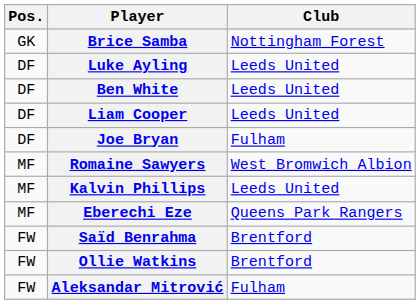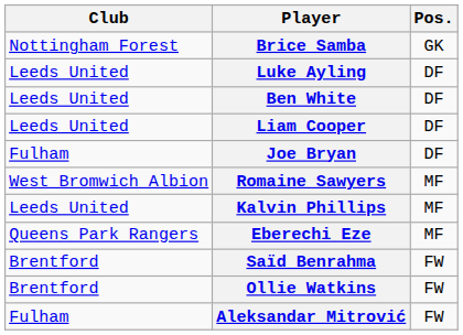 <table class="wikitable plainrowheaders" style="text-align: left">
 <tr>
+<th scope="col">Club</th>
+<th scope="col">Player</th>
 <th scope="col">Pos.</th>
-<th scope="col">Player</th>
-<th scope="col">Club</th>
 </tr>
 <tr>
+<td><a href='#'>Nottingham Forest</a></td>
+<th scope="row"> <a href='#'>Brice Samba</a></th>
 <td style="text-align:center">GK</td>
-<th scope="row"> <a href='#'>Brice Samba</a></th>
-<td><a href='#'>Nottingham Forest</a></td>
 </tr>
 <tr>
+<td><a href='#'>Leeds United</a></td>
+<th scope="row"> <a href='#'>Luke Ayling</a></th>
 <td style="text-align:center">DF</td>
-<th scope="row"> <a href='#'>Luke Ayling</a></th>
-<td><a href='#'>Leeds United</a></td>
 </tr>
 <tr>
+<td><a href='#'>Leeds United</a></td>
+<th scope="row"> <a href='#'>Ben White</a></th>
 <td style="text-align:center">DF</td>
-<th scope="row"> <a href='#'>Ben White</a></th>
-<td><a href='#'>Leeds United</a></td>
 </tr>
 <tr>
+<td><a href='#'>Leeds United</a></td>
+<th scope="row"> <a href='#'>Liam Cooper</a></th>
 <td style="text-align:center">DF</td>
-<th scope="row"> <a href='#'>Liam Cooper</a></th>
-<td><a href='#'>Leeds United</a></td>
 </tr>
 <tr>
+<td><a href='#'>Fulham</a></td>
+<th scope="row"> <a href='#'>Joe Bryan</a></th>
 <td style="text-align:center">DF</td>
-<th scope="row"> <a href='#'>Joe Bryan</a></th>
-<td><a href='#'>Fulham</a></td>
 </tr>
 <tr>
+<td><a href='#'>West Bromwich Albion</a></td>
+<th scope="row"> <a href='#'>Romaine Sawyers</a></th>
 <td style="text-align:center">MF</td>
-<th scope="row"> <a href='#'>Romaine Sawyers</a></th>
-<td><a href='#'>West Bromwich Albion</a></td>
 </tr>
 <tr>
+<td><a href='#'>Leeds United</a></td>
+<th scope="row"> <a href='#'>Kalvin Phillips</a></th>
 <td style="text-align:center">MF</td>
-<th scope="row"> <a href='#'>Kalvin Phillips</a></th>
-<td><a href='#'>Leeds United</a></td>
 </tr>
 <tr>
+<td><a href='#'>Queens Park Rangers</a></td>
+<th scope="row"> <a href='#'>Eberechi Eze</a></th>
 <td style="text-align:center">MF</td>
-<th scope="row"> <a href='#'>Eberechi Eze</a></th>
-<td><a href='#'>Queens Park Rangers</a></td>
 </tr>
 <tr>
+<td><a href='#'>Brentford</a></td>
+<th scope="row"> <a href='#'>Saïd Benrahma</a></th>
 <td style="text-align:center">FW</td>
-<th scope="row"> <a href='#'>Saïd Benrahma</a></th>
-<td><a href='#'>Brentford</a></td>
 </tr>
 <tr>
+<td><a href='#'>Brentford</a></td>
+<th scope="row"> <a href='#'>Ollie Watkins</a></th>
 <td style="text-align:center">FW</td>
-<th scope="row"> <a href='#'>Ollie Watkins</a></th>
-<td><a href='#'>Brentford</a></td>
 </tr>
 <tr>
+<td><a href='#'>Fulham</a></td>
+<th scope="row"> <a href='#'>Aleksandar Mitrović</a></th>
 <td style="text-align:center">FW</td>
-<th scope="row"> <a href='#'>Aleksandar Mitrović</a></th>
-<td><a href='#'>Fulham</a></td>
 </tr>
 </table>
